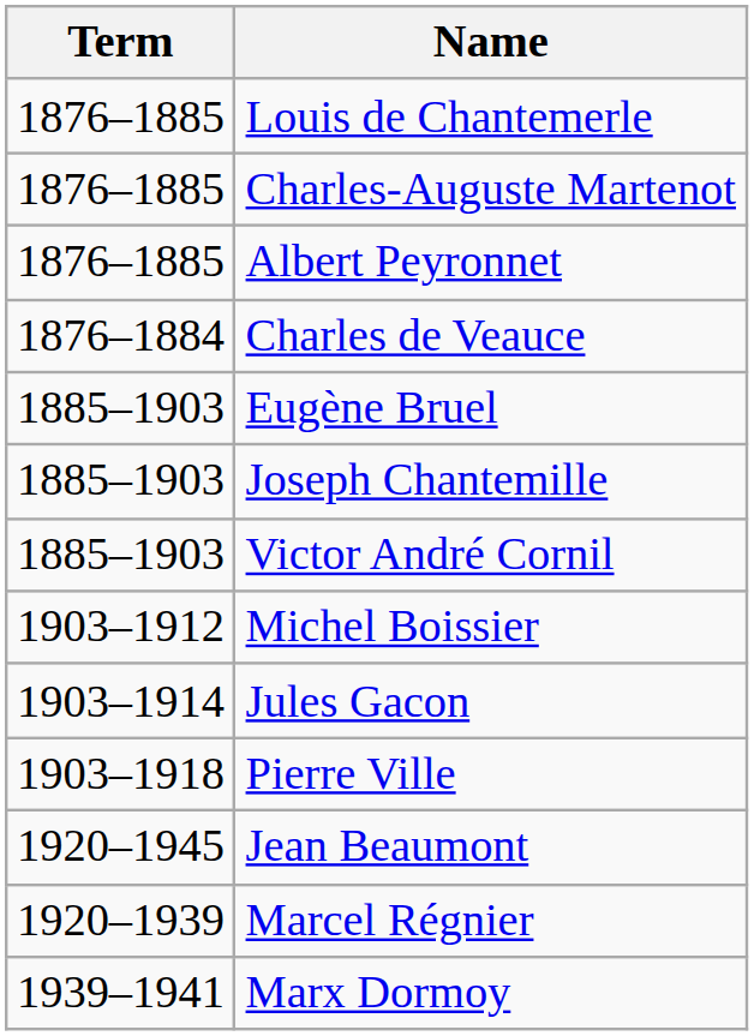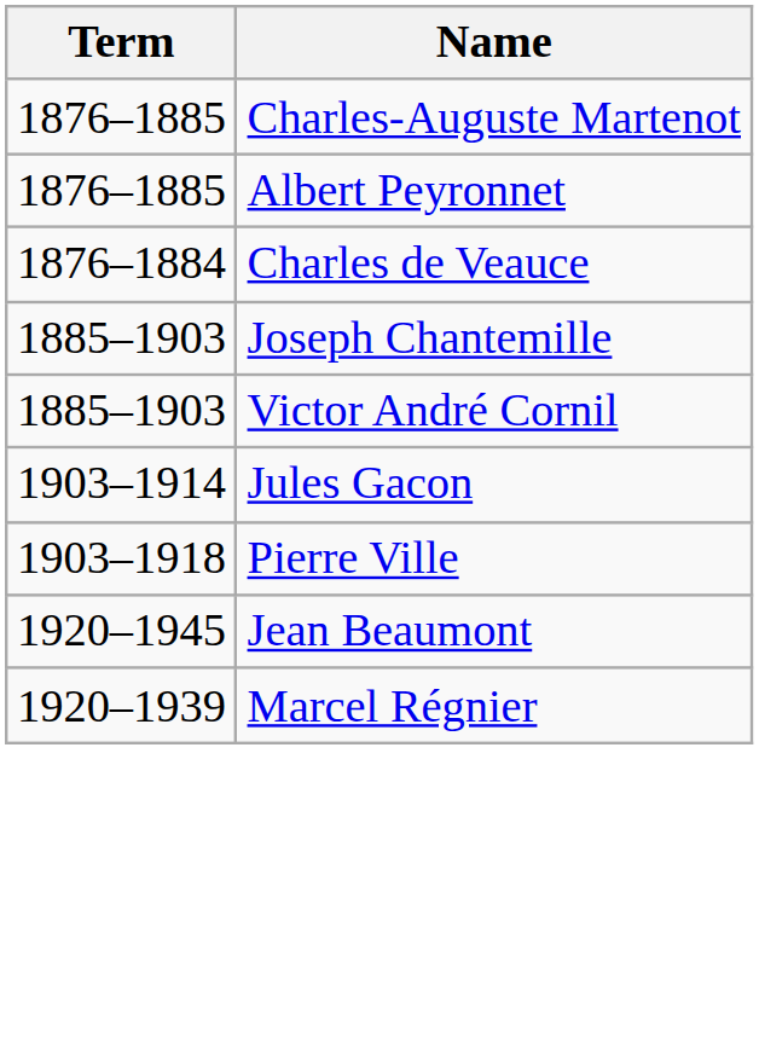 <table class="wikitable sortable">
 <tr>
 <th>Term</th>
 <th>Name</th>
-</tr>
-<tr>
-<td>1876–1885</td>
-<td><a href='#'>Louis de Chantemerle</a></td>
 </tr>
 <tr>
 <td>1876–1885</td>
 <td><a href='#'>Charles-Auguste Martenot</a></td>
 </tr>
 <tr>
 <td>1876–1885</td>
 <td><a href='#'>Albert Peyronnet</a></td>
 </tr>
 <tr>
 <td>1876–1884</td>
 <td><a href='#'>Charles de Veauce</a></td>
 </tr>
 <tr>
 <td>1885–1903</td>
-<td><a href='#'>Eugène Bruel</a></td>
-</tr>
-<tr>
-<td>1885–1903</td>
 <td><a href='#'>Joseph Chantemille</a></td>
 </tr>
 <tr>
 <td>1885–1903</td>
 <td><a href='#'>Victor André Cornil</a></td>
-</tr>
-<tr>
-<td>1903–1912</td>
-<td><a href='#'>Michel Boissier</a></td>
 </tr>
 <tr>
 <td>1903–1914</td>
 <td><a href='#'>Jules Gacon</a></td>
 </tr>
 <tr>
 <td>1903–1918</td>
 <td><a href='#'>Pierre Ville</a></td>
 </tr>
 <tr>
 <td>1920–1945</td>
 <td><a href='#'>Jean Beaumont</a></td>
 </tr>
 <tr>
 <td>1920–1939</td>
 <td><a href='#'>Marcel Régnier</a></td>
 </tr>
-<tr>
-<td>1939–1941</td>
-<td><a href='#'>Marx Dormoy</a></td>
-</tr>
 </table>
